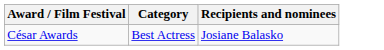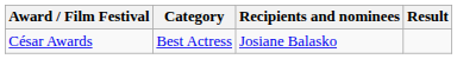 <table class="wikitable plainrowheaders sortable">
 <tr style="background:#ccc; text-align:center;">
 <th scope="col">Award / Film Festival</th>
 <th scope="col">Category</th>
 <th scope="col">Recipients and nominees</th>
+<th scope="col">Result</th>
 </tr>
 <tr>
 <td><a href='#'>César Awards</a></td>
 <td><a href='#'>Best Actress</a></td>
 <td><a href='#'>Josiane Balasko</a></td>
+<td></td>
 </tr>
 </table>
